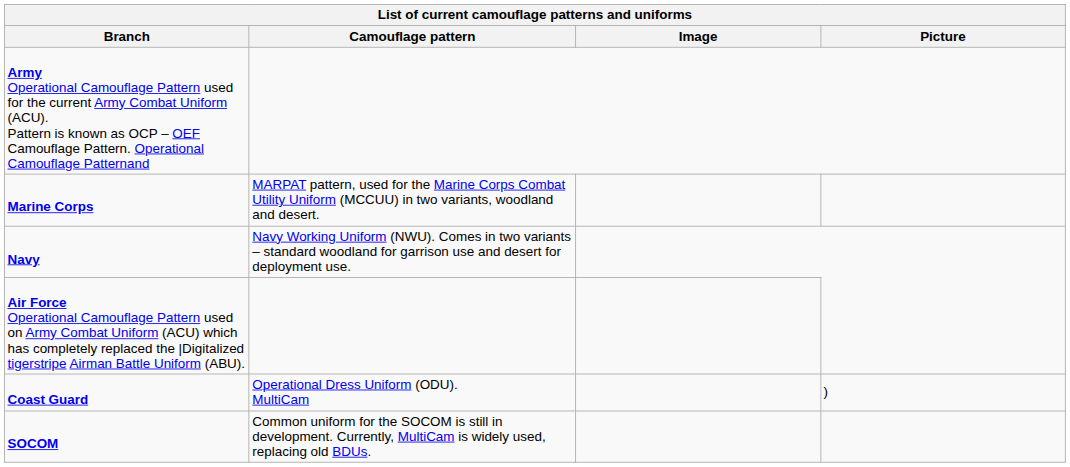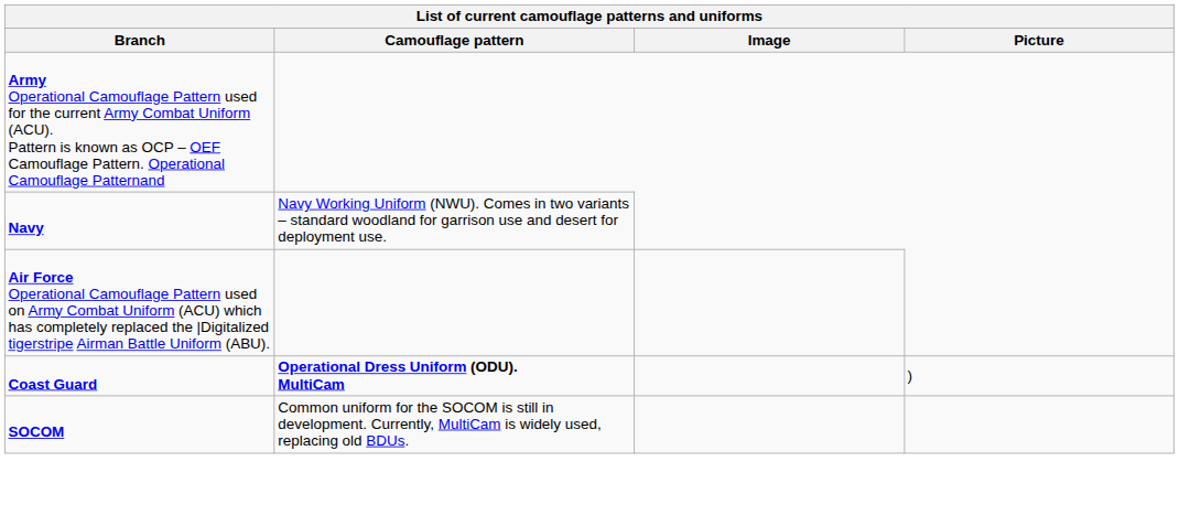 <table class="wikitable" width="100%">
 <tr>
 <th colspan="4">List of current camouflage patterns and uniforms</th>
 </tr>
 <tr>
 <th width="15%">Branch</th>
 <th width="20%">Camouflage pattern</th>
 <th width="15%">Image</th>
 <th width="15%">Picture</th>
 </tr>
 <tr>
 <td><br><strong><a href='#'>Army</a></strong><br><a href='#'>Operational Camouflage Pattern</a> used for the current <a href='#'>Army Combat Uniform</a> (ACU).<br>Pattern is known as OCP – <a href='#'>OEF</a> Camouflage Pattern. <a href='#'>Operational Camouflage Patternand</a><br></td>
 </tr>
 <tr>
-<td><br><strong><a href='#'>Marine Corps</a></strong></td>
-<td><a href='#'>MARPAT</a> pattern, used for the <a href='#'>Marine Corps Combat Utility Uniform</a> (MCCUU) in two variants, woodland and desert.</td>
-<td> </td>
-<td></td>
-</tr>
-<tr>
 <td><br><strong><a href='#'>Navy</a></strong></td>
 <td><a href='#'>Navy Working Uniform</a> (NWU). Comes in two variants – standard woodland for garrison use and desert for deployment use.</td>
 </tr>
 <tr>
 <td><br><strong><a href='#'>Air Force</a></strong><br><a href='#'>Operational Camouflage Pattern</a> used on <a href='#'>Army Combat Uniform</a> (ACU) which has completely replaced the |Digitalized <a href='#'>tigerstripe</a> <a href='#'>Airman Battle Uniform</a> (ABU).</td>
 <td></td>
 <td></td>
 </tr>
 <tr>
 <td><br><strong><a href='#'>Coast Guard</a></strong></td>
-<td><a href='#'>Operational Dress Uniform</a> (ODU).<br><a href='#'>MultiCam</a></td>
+<td><strong><a href='#'>Operational Dress Uniform</a> (ODU).<br><a href='#'>MultiCam</a></strong></td>
 <td></td>
 <td>)</td>
 </tr>
 <tr>
 <td><br><strong><a href='#'>SOCOM</a></strong></td>
 <td>Common uniform for the SOCOM is still in development. Currently, <a href='#'>MultiCam</a> is widely used, replacing old <a href='#'>BDUs</a>.</td>
 <td></td>
 <td></td>
 </tr>
 </table>
